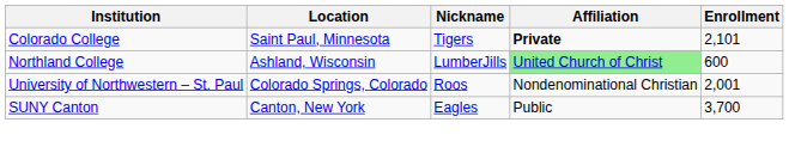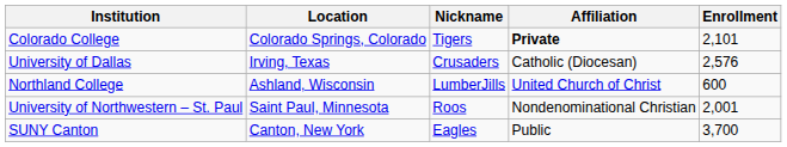 <table class="wikitable">
 <tr>
 <th>Institution</th>
 <th>Location</th>
 <th>Nickname</th>
 <th>Affiliation</th>
 <th>Enrollment</th>
 </tr>
 <tr>
 <td><a href='#'>Colorado College</a></td>
-<td><a href='#'>Saint Paul, Minnesota</a></td>
+<td><a href='#'>Colorado Springs, Colorado</a></td>
 <td><a href='#'>Tigers</a></td>
 <td><strong>Private</strong></td>
 <td>2,101</td>
 </tr>
 <tr>
+<td><a href='#'>University of Dallas</a></td>
+<td><a href='#'>Irving, Texas</a></td>
+<td><a href='#'>Crusaders</a></td>
+<td>Catholic (Diocesan)</td>
+<td>2,576</td>
+</tr>
+<tr>
 <td><a href='#'>Northland College</a></td>
 <td><a href='#'>Ashland, Wisconsin</a></td>
 <td><a href='#'>LumberJills</a></td>
-<td style="background: lightgreen;"><a href='#'>United Church of Christ</a></td>
+<td><a href='#'>United Church of Christ</a></td>
 <td>600</td>
 </tr>
 <tr>
 <td><a href='#'>University of Northwestern – St. Paul</a></td>
-<td><a href='#'>Colorado Springs, Colorado</a></td>
+<td><a href='#'>Saint Paul, Minnesota</a></td>
 <td><a href='#'>Roos</a></td>
 <td>Nondenominational Christian</td>
 <td>2,001</td>
 </tr>
 <tr>
 <td><a href='#'>SUNY Canton</a></td>
 <td><a href='#'>Canton, New York</a></td>
 <td><a href='#'>Eagles</a></td>
 <td>Public</td>
 <td>3,700</td>
 </tr>
 </table>
